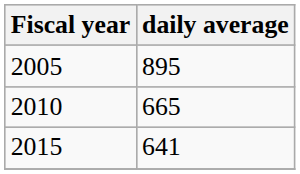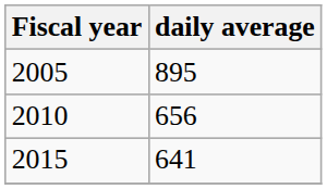 <table class="wikitable">
 <tr>
 <th>Fiscal year</th>
 <th>daily average</th>
 </tr>
 <tr>
 <td>2005</td>
 <td>895</td>
 </tr>
 <tr>
 <td>2010</td>
-<td>665</td>
+<td>656</td>
 </tr>
 <tr>
 <td>2015</td>
 <td>641</td>
 </tr>
 <tr>
 </tr>
 </table>
